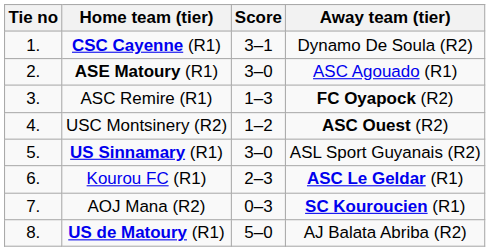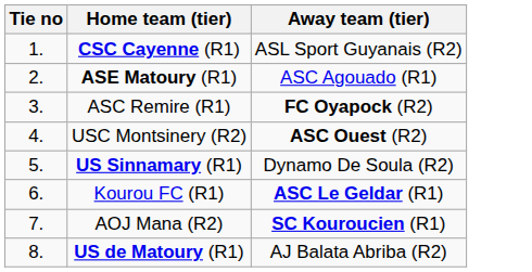 <table class="wikitable" style="text-align: center">
 <tr>
 <th>Tie no</th>
 <th>Home team (tier)</th>
-<th>Score</th>
 <th>Away team (tier)</th>
 </tr>
 <tr>
 <td>1.</td>
 <td> <strong><a href='#'>CSC Cayenne</a></strong> (R1)</td>
-<td>3–1</td>
-<td>Dynamo De Soula (R2) </td>
+<td>ASL Sport Guyanais (R2) </td>
 </tr>
 <tr>
 <td>2.</td>
 <td> <strong>ASE Matoury</strong> (R1)</td>
-<td>3–0</td>
 <td><a href='#'>ASC Agouado</a> (R1) </td>
 </tr>
 <tr>
 <td>3.</td>
 <td> ASC Remire (R1)</td>
-<td>1–3</td>
 <td><strong>FC Oyapock</strong> (R2) </td>
 </tr>
 <tr>
 <td>4.</td>
 <td> USC Montsinery (R2)</td>
-<td>1–2</td>
 <td><strong>ASC Ouest</strong> (R2) </td>
 </tr>
 <tr>
 <td>5.</td>
 <td> <strong><a href='#'>US Sinnamary</a></strong> (R1)</td>
-<td>3–0</td>
-<td>ASL Sport Guyanais (R2) </td>
+<td>Dynamo De Soula (R2) </td>
 </tr>
 <tr>
 <td>6.</td>
 <td> <a href='#'>Kourou FC</a> (R1)</td>
-<td>2–3</td>
 <td><strong><a href='#'>ASC Le Geldar</a></strong> (R1) </td>
 </tr>
 <tr>
 <td>7.</td>
 <td> AOJ Mana (R2)</td>
-<td>0–3 </td>
 <td><strong><a href='#'>SC Kouroucien</a></strong> (R1) </td>
 </tr>
 <tr>
 <td>8.</td>
 <td> <strong><a href='#'>US de Matoury</a></strong> (R1)</td>
-<td>5–0</td>
 <td>AJ Balata Abriba (R2) </td>
 </tr>
 </table>
